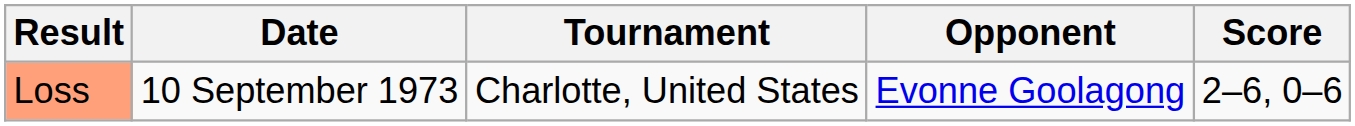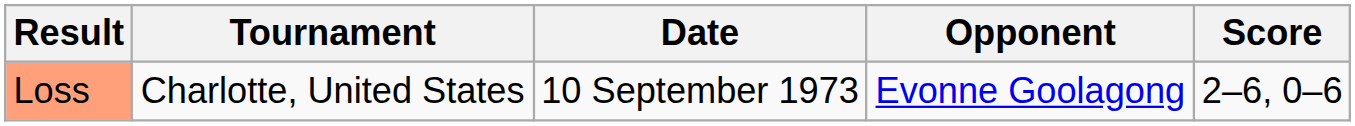 <table class="sortable wikitable">
 <tr>
 <th>Result</th>
+<th>Tournament</th>
 <th>Date</th>
-<th>Tournament</th>
 <th>Opponent</th>
 <th class="unsortable">Score</th>
 </tr>
 <tr>
 <td style="background:#FFA07A;">Loss</td>
+<td>Charlotte, United States</td>
 <td>10 September 1973</td>
-<td>Charlotte, United States</td>
 <td> <a href='#'>Evonne Goolagong</a></td>
 <td>2–6, 0–6</td>
 </tr>
 </table>
